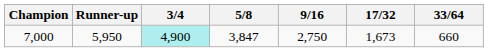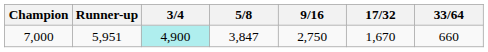 <table class="wikitable">
 <tr>
 <th width=75>Champion</th>
 <th width=75>Runner-up</th>
 <th width=75>3/4</th>
 <th width=75>5/8</th>
 <th width=75>9/16</th>
 <th width=75>17/32</th>
 <th width=75>33/64</th>
 </tr>
 <tr>
 <td align=center>7,000</td>
-<td align=center>5,950</td>
+<td align=center>5,951</td>
 <td align=center style="background: paleturquoise;">4,900</td>
 <td align=center>3,847</td>
 <td align=center>2,750</td>
-<td align=center>1,673</td>
+<td align=center>1,670</td>
 <td align=center>660</td>
 </tr>
 </table>
